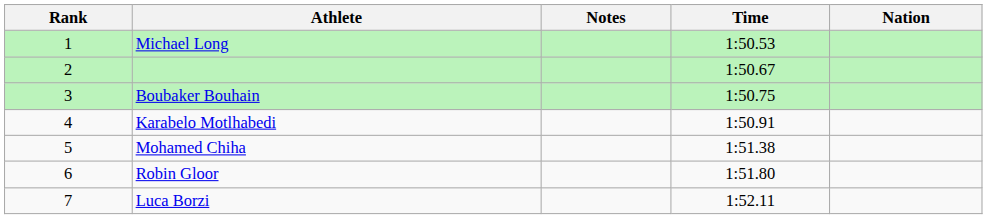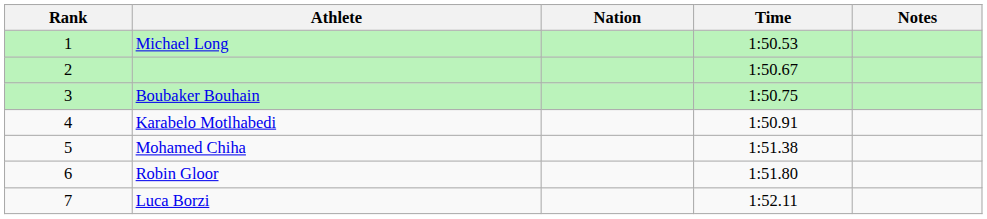 <table class="wikitable sortable" style="text-align:center;width: 60%;">
 <tr>
 <th scope="col">Rank</th>
 <th scope="col">Athlete</th>
+<th scope="col">Nation</th>
+<th scope="col">Time</th>
 <th scope="col">Notes</th>
-<th scope="col">Time</th>
-<th scope="col">Nation</th>
 </tr>
 <tr bgcolor=bbf3bb>
 <td>1</td>
 <td align=left><a href='#'>Michael Long</a></td>
+<td align=left></td>
+<td>1:50.53</td>
 <td></td>
-<td>1:50.53</td>
-<td align=left></td>
 </tr>
 <tr bgcolor=bbf3bb>
 <td>2</td>
 <td align=left></td>
+<td align=left></td>
+<td>1:50.67</td>
 <td></td>
-<td>1:50.67</td>
-<td align=left></td>
 </tr>
 <tr bgcolor=bbf3bb>
 <td>3</td>
 <td align=left><a href='#'>Boubaker Bouhain</a></td>
+<td align=left></td>
+<td>1:50.75</td>
 <td></td>
-<td>1:50.75</td>
-<td align=left></td>
 </tr>
 <tr>
 <td>4</td>
 <td align=left><a href='#'>Karabelo Motlhabedi</a></td>
+<td align=left></td>
+<td>1:50.91</td>
 <td></td>
-<td>1:50.91</td>
-<td align=left></td>
 </tr>
 <tr>
 <td>5</td>
 <td align=left><a href='#'>Mohamed Chiha</a></td>
+<td align=left></td>
+<td>1:51.38</td>
 <td></td>
-<td>1:51.38</td>
-<td align=left></td>
 </tr>
 <tr>
 <td>6</td>
 <td align=left><a href='#'>Robin Gloor</a></td>
+<td align=left></td>
+<td>1:51.80</td>
 <td></td>
-<td>1:51.80</td>
-<td align=left></td>
 </tr>
 <tr>
 <td>7</td>
 <td align=left><a href='#'>Luca Borzi</a></td>
+<td align=left></td>
+<td>1:52.11</td>
 <td></td>
-<td>1:52.11</td>
-<td align=left></td>
 </tr>
 </table>
